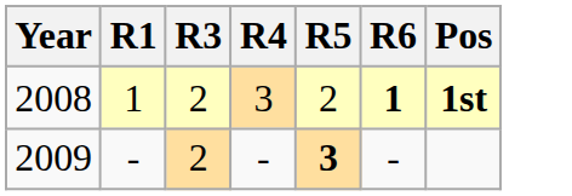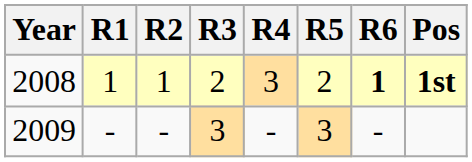 <table class=wikitable>
 <tr>
 <th>Year</th>
 <th>R1</th>
+<th>R2</th>
 <th>R3</th>
 <th>R4</th>
 <th>R5</th>
 <th>R6</th>
 <th>Pos</th>
 </tr>
 <tr align=center>
 <td>2008</td>
+<td style="background:#ffffbf;">1</td>
 <td style="background:#ffffbf;">1</td>
 <td style="background:#ffffbf;">2</td>
 <td style="background:#ffdf9f;">3</td>
 <td style="background:#ffffbf;">2</td>
 <td style="background:#ffffbf;"><strong>1</strong></td>
 <td style="background:#ffffbf;"><strong>1st</strong></td>
 </tr>
 <tr align=center>
 <td>2009</td>
 <td>-</td>
-<td style="background:#ffdf9f;">2</td>
 <td>-</td>
-<td style="background:#ffdf9f;"><strong>3</strong></td>
+<td style="background:#ffdf9f;">3</td>
+<td>-</td>
+<td style="background:#ffdf9f;">3</td>
 <td>-</td>
 <td></td>
 </tr>
 </table>
